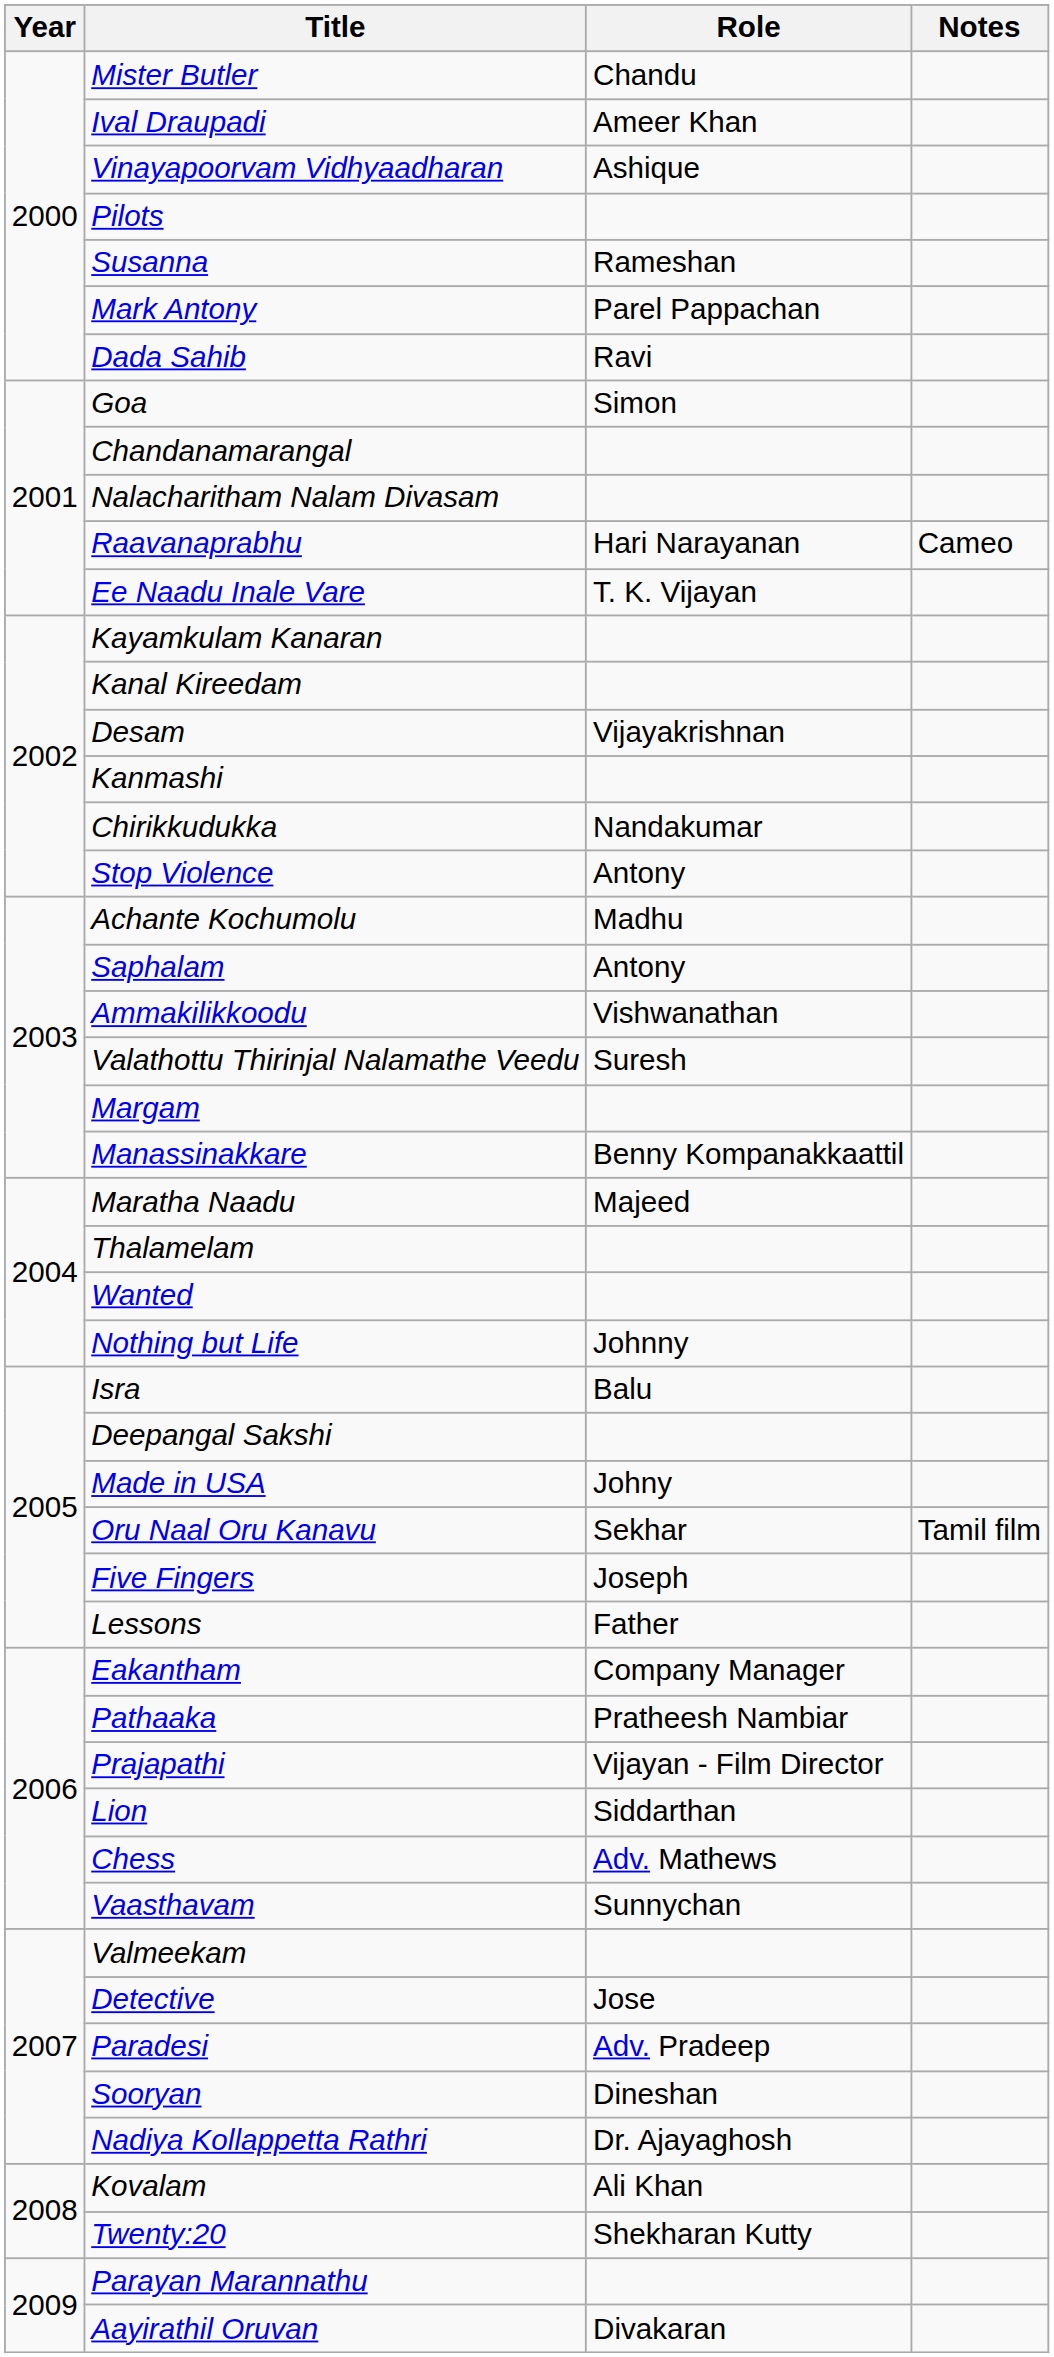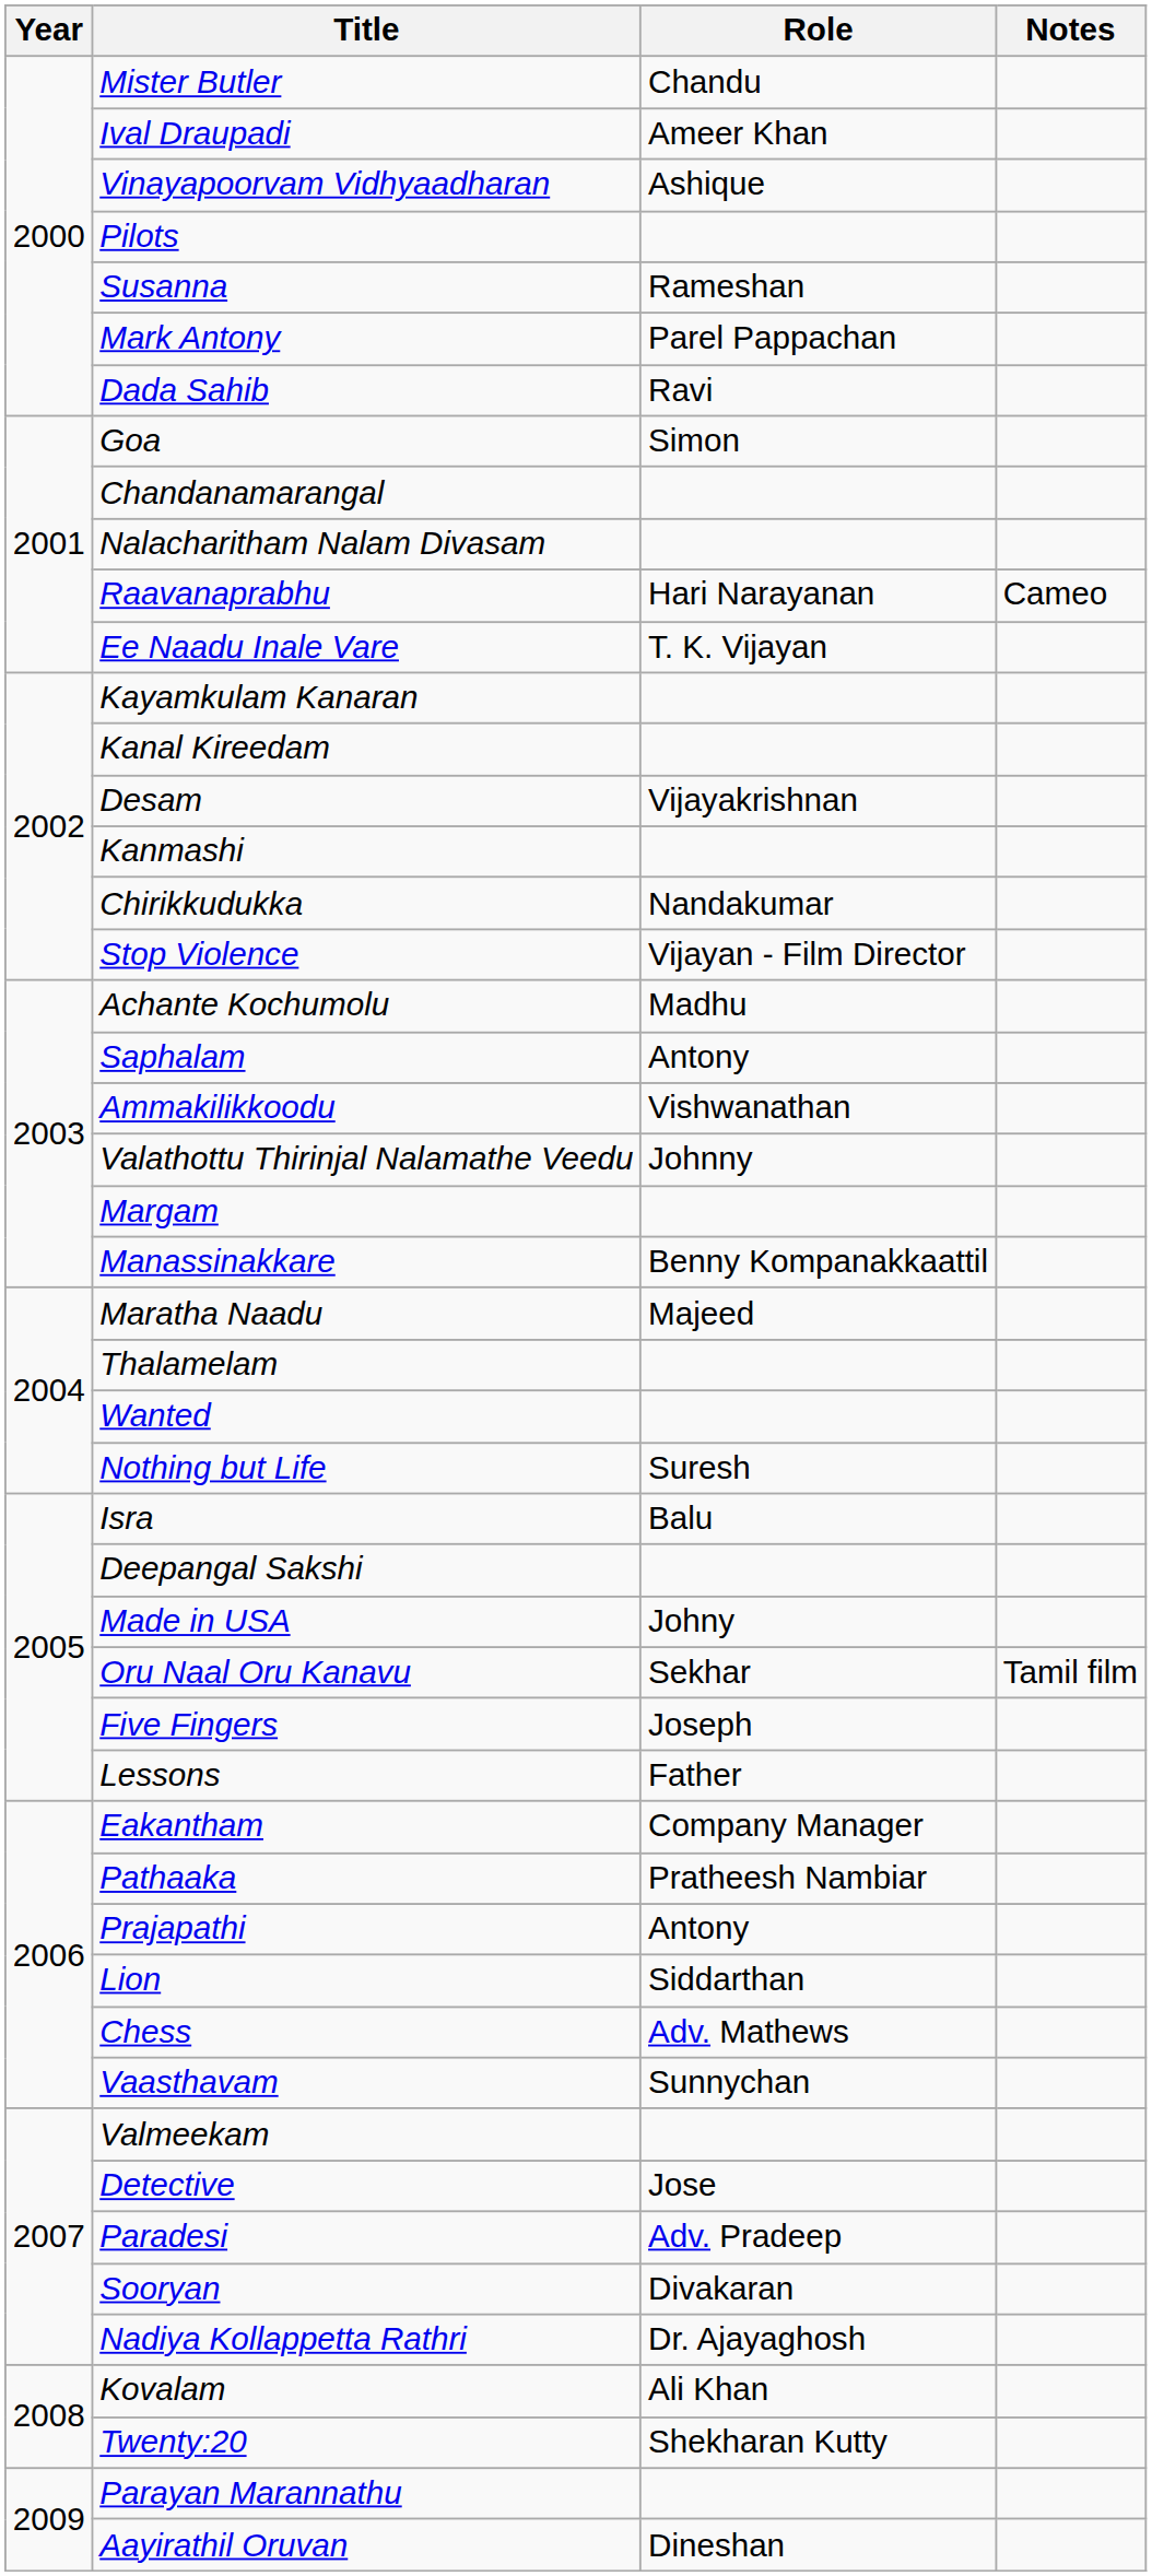 <table class="wikitable sortable">
 <tr>
 <th>Year</th>
 <th>Title</th>
 <th>Role</th>
 <th class="unsortable">Notes</th>
 </tr>
 <tr>
 <td rowspan=7>2000</td>
 <td><em><a href='#'>Mister Butler</a></em></td>
 <td>Chandu</td>
 <td></td>
 </tr>
 <tr>
 <td><em><a href='#'>Ival Draupadi</a></em></td>
 <td>Ameer Khan</td>
 <td></td>
 </tr>
 <tr>
 <td><em><a href='#'>Vinayapoorvam Vidhyaadharan</a></em></td>
 <td>Ashique</td>
 <td></td>
 </tr>
 <tr>
 <td><em><a href='#'>Pilots</a></em></td>
 <td></td>
 <td></td>
 </tr>
 <tr>
 <td><em><a href='#'>Susanna</a></em></td>
 <td>Rameshan</td>
 <td></td>
 </tr>
 <tr>
 <td><em><a href='#'>Mark Antony</a></em></td>
 <td>Parel Pappachan</td>
 <td></td>
 </tr>
 <tr>
 <td><em><a href='#'>Dada Sahib</a></em></td>
 <td>Ravi</td>
 <td></td>
 </tr>
 <tr>
 <td rowspan=5>2001</td>
 <td><em>Goa</em></td>
 <td>Simon</td>
 <td></td>
 </tr>
 <tr>
 <td><em>Chandanamarangal</em></td>
 <td></td>
 <td></td>
 </tr>
 <tr>
 <td><em>Nalacharitham Nalam Divasam</em></td>
 <td></td>
 <td></td>
 </tr>
 <tr>
 <td><em><a href='#'>Raavanaprabhu</a></em></td>
 <td>Hari Narayanan</td>
 <td>Cameo</td>
 </tr>
 <tr>
 <td><em><a href='#'>Ee Naadu Inale Vare</a></em></td>
 <td>T. K. Vijayan</td>
 <td></td>
 </tr>
 <tr>
 <td rowspan=6>2002</td>
 <td><em>Kayamkulam Kanaran</em></td>
 <td></td>
 <td></td>
 </tr>
 <tr>
 <td><em>Kanal Kireedam</em></td>
 <td></td>
 <td></td>
 </tr>
 <tr>
 <td><em>Desam</em></td>
 <td>Vijayakrishnan</td>
 <td></td>
 </tr>
 <tr>
 <td><em>Kanmashi</em></td>
 <td></td>
 <td></td>
 </tr>
 <tr>
 <td><em>Chirikkudukka</em></td>
 <td>Nandakumar</td>
 <td></td>
 </tr>
 <tr>
 <td><em><a href='#'>Stop Violence</a></em></td>
-<td>Antony</td>
+<td>Vijayan - Film Director</td>
 <td></td>
 </tr>
 <tr>
 <td rowspan=6>2003</td>
 <td><em>Achante Kochumolu</em></td>
 <td>Madhu</td>
 <td></td>
 </tr>
 <tr>
 <td><em><a href='#'>Saphalam</a></em></td>
 <td>Antony</td>
 <td></td>
 </tr>
 <tr>
 <td><em><a href='#'>Ammakilikkoodu</a></em></td>
 <td>Vishwanathan</td>
 <td></td>
 </tr>
 <tr>
 <td><em>Valathottu Thirinjal Nalamathe Veedu</em></td>
-<td>Suresh</td>
+<td>Johnny</td>
 <td></td>
 </tr>
 <tr>
 <td><em><a href='#'>Margam</a></em></td>
 <td></td>
 <td></td>
 </tr>
 <tr>
 <td><em><a href='#'>Manassinakkare</a></em></td>
 <td>Benny Kompanakkaattil</td>
 <td></td>
 </tr>
 <tr>
 <td rowspan=4>2004</td>
 <td><em>Maratha Naadu</em></td>
 <td>Majeed</td>
 <td></td>
 </tr>
 <tr>
 <td><em>Thalamelam</em></td>
 <td></td>
 <td></td>
 </tr>
 <tr>
 <td><em><a href='#'>Wanted</a></em></td>
 <td></td>
 <td></td>
 </tr>
 <tr>
 <td><em><a href='#'>Nothing but Life</a></em></td>
-<td>Johnny</td>
+<td>Suresh</td>
 <td></td>
 </tr>
 <tr>
 <td rowspan=6>2005</td>
 <td><em>Isra</em></td>
 <td>Balu</td>
 <td></td>
 </tr>
 <tr>
 <td><em>Deepangal Sakshi</em></td>
 <td></td>
 <td></td>
 </tr>
 <tr>
 <td><em><a href='#'>Made in USA</a></em></td>
 <td>Johny</td>
 <td></td>
 </tr>
 <tr>
 <td><em><a href='#'>Oru Naal Oru Kanavu</a></em></td>
 <td>Sekhar</td>
 <td>Tamil film</td>
 </tr>
 <tr>
 <td><em><a href='#'>Five Fingers</a></em></td>
 <td>Joseph</td>
 <td></td>
 </tr>
 <tr>
 <td><em>Lessons</em></td>
 <td>Father</td>
 <td></td>
 </tr>
 <tr>
 <td rowspan=6>2006</td>
 <td><em><a href='#'>Eakantham</a></em></td>
 <td>Company Manager</td>
 <td></td>
 </tr>
 <tr>
 <td><em><a href='#'>Pathaaka</a></em></td>
 <td>Pratheesh Nambiar</td>
 <td></td>
 </tr>
 <tr>
 <td><em><a href='#'>Prajapathi</a></em></td>
-<td>Vijayan - Film Director</td>
+<td>Antony</td>
 <td></td>
 </tr>
 <tr>
 <td><em><a href='#'>Lion</a></em></td>
 <td>Siddarthan</td>
 <td></td>
 </tr>
 <tr>
 <td><em><a href='#'>Chess</a></em></td>
 <td><a href='#'>Adv.</a> Mathews</td>
 <td></td>
 </tr>
 <tr>
 <td><em><a href='#'>Vaasthavam</a></em></td>
 <td>Sunnychan</td>
 <td></td>
 </tr>
 <tr>
 <td rowspan=5>2007</td>
 <td><em>Valmeekam</em></td>
 <td></td>
 <td></td>
 </tr>
 <tr>
 <td><em><a href='#'>Detective</a></em></td>
 <td>Jose</td>
 <td></td>
 </tr>
 <tr>
 <td><em><a href='#'>Paradesi</a></em></td>
 <td><a href='#'>Adv.</a> Pradeep</td>
 <td></td>
 </tr>
 <tr>
 <td><em><a href='#'>Sooryan</a></em></td>
-<td>Dineshan</td>
+<td>Divakaran</td>
 <td></td>
 </tr>
 <tr>
 <td><em><a href='#'>Nadiya Kollappetta Rathri</a></em></td>
 <td>Dr. Ajayaghosh</td>
 <td></td>
 </tr>
 <tr>
 <td rowspan=2>2008</td>
 <td><em>Kovalam</em></td>
 <td>Ali Khan</td>
 <td></td>
 </tr>
 <tr>
 <td><em><a href='#'>Twenty:20</a></em></td>
 <td>Shekharan Kutty</td>
 <td></td>
 </tr>
 <tr>
 <td rowspan=2>2009</td>
 <td><em><a href='#'>Parayan Marannathu</a></em></td>
 <td></td>
 <td></td>
 </tr>
 <tr>
 <td><em><a href='#'>Aayirathil Oruvan</a></em></td>
-<td>Divakaran</td>
+<td>Dineshan</td>
 <td></td>
 </tr>
 <tr>
 </tr>
 </table>
